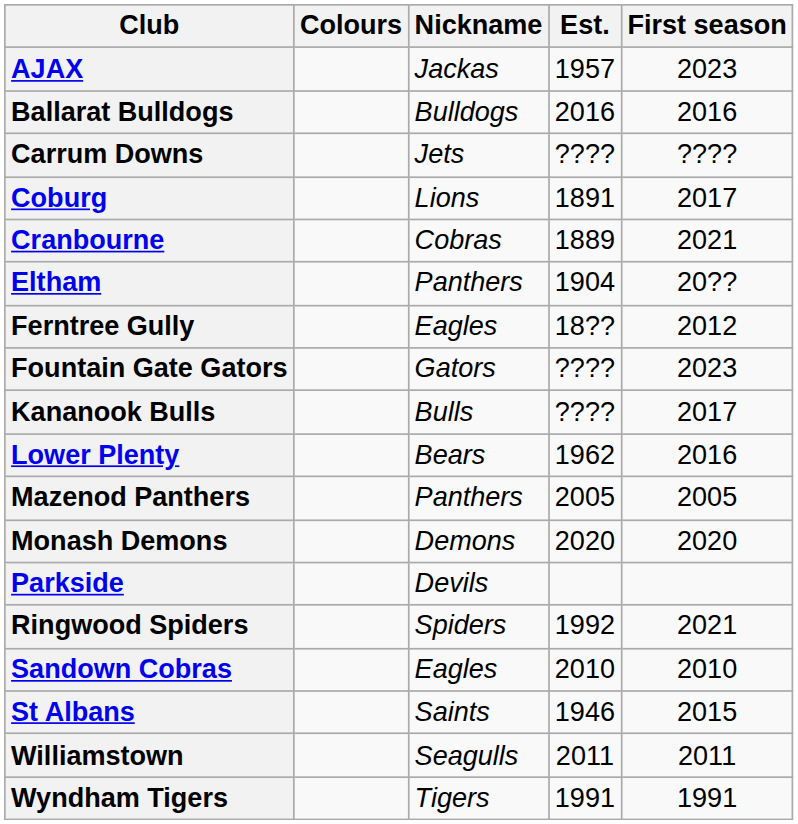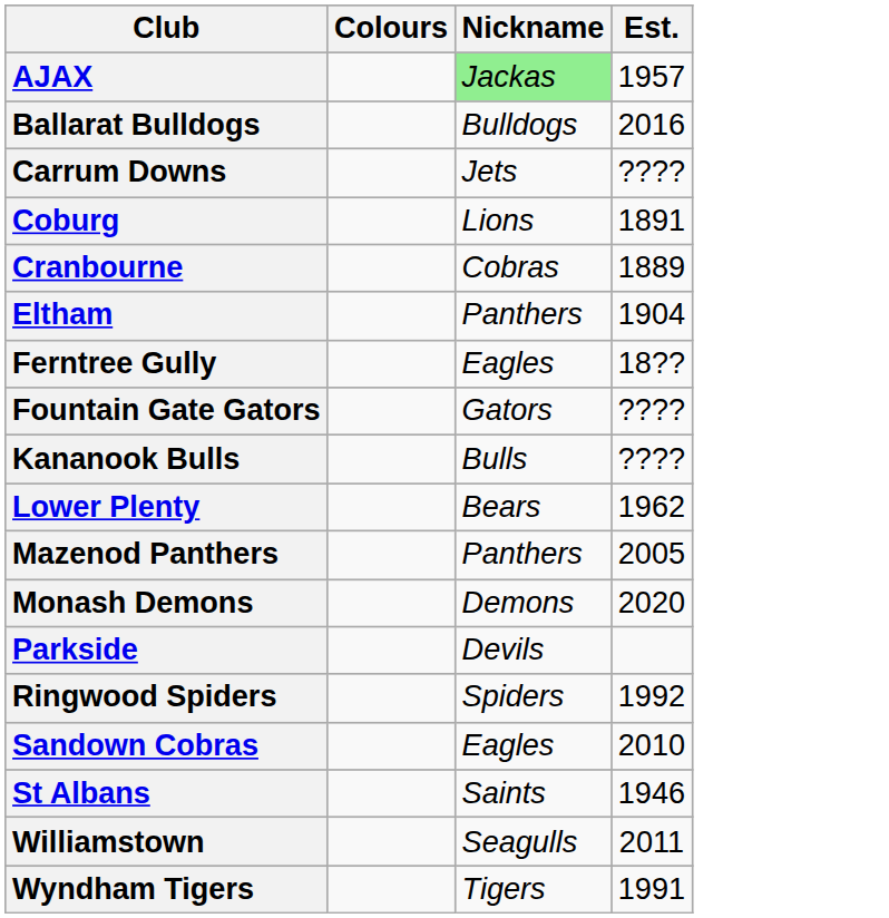 <table class="wikitable sortable" style="text-align:center">
 <tr>
 <th>Club</th>
 <th class=unsortable>Colours</th>
 <th>Nickname</th>
 <th>Est.</th>
-<th>First season</th>
 </tr>
 <tr>
 <th style="text-align:left;"><a href='#'>AJAX</a></th>
 <td></td>
-<td align='left'><em>Jackas</em></td>
+<td align='left' style="background: lightgreen;"><em>Jackas</em></td>
 <td>1957</td>
-<td>2023</td>
 </tr>
 <tr>
 <th style="text-align:left;">Ballarat Bulldogs</th>
 <td></td>
 <td align='left'><em>Bulldogs</em></td>
-<td>2016</td>
 <td>2016</td>
 </tr>
 <tr>
 <th style="text-align:left;">Carrum Downs</th>
 <td></td>
 <td align='left'><em>Jets</em></td>
 <td>????</td>
-<td>????</td>
 </tr>
 <tr>
 <th style="text-align:left;"><a href='#'>Coburg</a></th>
 <td></td>
 <td align='left'><em>Lions</em></td>
 <td>1891</td>
-<td>2017</td>
 </tr>
 <tr>
 <th style="text-align:left;"><a href='#'>Cranbourne</a></th>
 <td></td>
 <td align='left'><em>Cobras</em></td>
 <td>1889</td>
-<td>2021</td>
 </tr>
 <tr>
 <th style="text-align:left;"><a href='#'>Eltham</a></th>
 <td></td>
 <td align='left'><em>Panthers</em></td>
 <td>1904</td>
-<td>20??</td>
 </tr>
 <tr>
 <th style="text-align:left;">Ferntree Gully</th>
 <td></td>
 <td align='left'><em>Eagles</em></td>
 <td>18??</td>
-<td>2012</td>
 </tr>
 <tr>
 <th style="text-align:left;">Fountain Gate Gators</th>
 <td></td>
 <td align='left'><em>Gators</em></td>
 <td>????</td>
-<td>2023</td>
 </tr>
 <tr>
 <th style="text-align:left;">Kananook Bulls</th>
 <td></td>
 <td align='left'><em>Bulls</em></td>
 <td>????</td>
-<td>2017</td>
 </tr>
 <tr>
 <th style="text-align:left;"><a href='#'>Lower Plenty</a></th>
 <td></td>
 <td align='left'><em>Bears</em></td>
 <td>1962</td>
-<td>2016</td>
 </tr>
 <tr>
 <th style="text-align:left;">Mazenod Panthers</th>
 <td></td>
 <td align='left'><em>Panthers</em></td>
-<td>2005</td>
 <td>2005</td>
 </tr>
 <tr>
 <th style="text-align:left;">Monash Demons</th>
 <td></td>
 <td align='left'><em>Demons</em></td>
 <td>2020</td>
-<td>2020</td>
 </tr>
 <tr>
 <th style="text-align:left;"><a href='#'>Parkside</a></th>
 <td></td>
 <td align='left'><em>Devils</em></td>
-<td></td>
 <td></td>
 </tr>
 <tr>
 <th style="text-align:left;">Ringwood Spiders</th>
 <td></td>
 <td align='left'><em>Spiders</em></td>
 <td>1992</td>
-<td>2021</td>
 </tr>
 <tr>
 <th style="text-align:left;"><a href='#'>Sandown Cobras</a></th>
 <td></td>
 <td align='left'><em>Eagles</em></td>
-<td>2010</td>
 <td>2010</td>
 </tr>
 <tr>
 <th style="text-align:left;"><a href='#'>St Albans</a></th>
 <td></td>
 <td align='left'><em>Saints</em></td>
 <td>1946</td>
-<td>2015</td>
 </tr>
 <tr>
 <th style="text-align:left;">Williamstown</th>
 <td></td>
 <td align='left'><em>Seagulls</em></td>
-<td>2011</td>
 <td>2011</td>
 </tr>
 <tr>
 <th style="text-align:left;">Wyndham Tigers</th>
 <td></td>
 <td align='left'><em>Tigers</em></td>
 <td>1991</td>
-<td>1991</td>
 </tr>
 </table>
